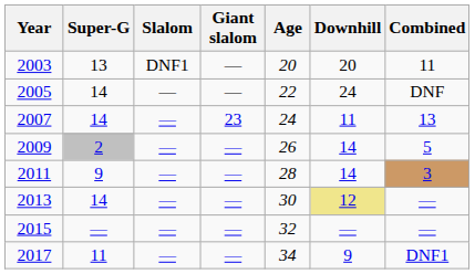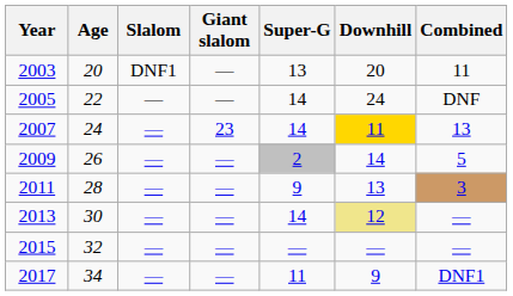 <table class=wikitable style="text-align:center">
 <tr>
 <th>  Year  </th>
-<th>Super-G</th>
+<th> Age </th>
 <th> Slalom </th>
 <th> Giant <br> slalom </th>
-<th> Age </th>
+<th>Super-G</th>
 <th>Downhill</th>
 <th>Combined</th>
 </tr>
 <tr>
 <td><a href='#'>2003</a></td>
-<td>13</td>
+<td><em>20</em></td>
 <td>DNF1</td>
 <td>—</td>
-<td><em>20</em></td>
+<td>13</td>
 <td>20</td>
 <td>11</td>
 </tr>
 <tr>
 <td><a href='#'>2005</a></td>
-<td>14</td>
+<td><em>22</em></td>
 <td>—</td>
 <td>—</td>
-<td><em>22</em></td>
+<td>14</td>
 <td>24</td>
 <td>DNF</td>
 </tr>
 <tr>
 <td><a href='#'>2007</a></td>
-<td><a href='#'>14</a></td>
+<td><em>24</em></td>
 <td><a href='#'>—</a></td>
 <td><a href='#'>23</a></td>
-<td><em>24</em></td>
-<td><a href='#'>11</a></td>
+<td><a href='#'>14</a></td>
+<td style="background: gold;"><a href='#'>11</a></td>
 <td><a href='#'>13</a></td>
 </tr>
 <tr>
 <td><a href='#'>2009</a></td>
-<td style="background:silver;"><a href='#'>2</a></td>
+<td><em>26</em></td>
 <td><a href='#'>—</a></td>
 <td><a href='#'>—</a></td>
-<td><em>26</em></td>
+<td style="background:silver;"><a href='#'>2</a></td>
 <td><a href='#'>14</a></td>
 <td><a href='#'>5</a></td>
 </tr>
 <tr>
 <td><a href='#'>2011</a></td>
-<td><a href='#'>9</a></td>
+<td><em>28</em></td>
 <td><a href='#'>—</a></td>
 <td><a href='#'>—</a></td>
-<td><em>28</em></td>
-<td><a href='#'>14</a></td>
+<td><a href='#'>9</a></td>
+<td><a href='#'>13</a></td>
 <td style="background:#c96;"><a href='#'>3</a></td>
 </tr>
 <tr>
 <td><a href='#'>2013</a></td>
-<td><a href='#'>14</a></td>
+<td><em>30</em></td>
 <td><a href='#'>—</a></td>
 <td><a href='#'>—</a></td>
-<td><em>30</em></td>
+<td><a href='#'>14</a></td>
 <td style="background: khaki;"><a href='#'>12</a></td>
 <td><a href='#'>—</a></td>
 </tr>
 <tr>
 <td><a href='#'>2015</a></td>
+<td><em>32</em></td>
 <td><a href='#'>—</a></td>
 <td><a href='#'>—</a></td>
 <td><a href='#'>—</a></td>
-<td><em>32</em></td>
 <td><a href='#'>—</a></td>
 <td><a href='#'>—</a></td>
 </tr>
 <tr>
 <td><a href='#'>2017</a></td>
-<td><a href='#'>11</a></td>
+<td><em>34</em></td>
 <td><a href='#'>—</a></td>
 <td><a href='#'>—</a></td>
-<td><em>34</em></td>
+<td><a href='#'>11</a></td>
 <td><a href='#'>9</a></td>
 <td><a href='#'>DNF1</a></td>
 </tr>
 </table>
